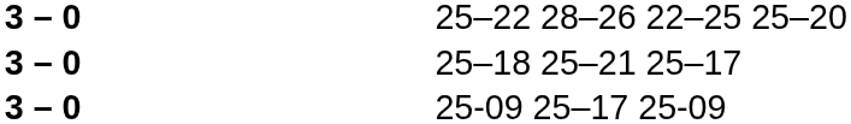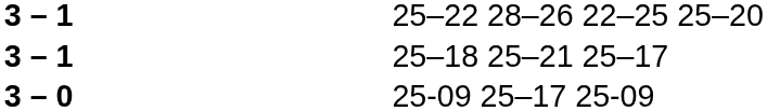 <table width=100% cellspacing=1>
 <tr>
 <th width=20%></th>
 <th width=12%></th>
 <th width=20%></th>
 <th width=33%></th>
 <td></td>
 </tr>
 <tr style=font-size:90%>
 <td align=right><strong></strong></td>
-<td align=center><strong>3 – 0</strong></td>
+<td align=center><strong>3 – 1</strong></td>
 <td></td>
 <td>25–22 28–26 22–25 25–20</td>
 <td></td>
 </tr>
 <tr style=font-size:90%>
 <td align=right><strong></strong></td>
-<td align=center><strong>3 – 0</strong></td>
+<td align=center><strong>3 – 1</strong></td>
 <td></td>
 <td>25–18 25–21 25–17</td>
 <td></td>
 </tr>
 <tr style=font-size:90%>
 <td align=right><strong></strong></td>
 <td align=center><strong>3 – 0</strong></td>
 <td></td>
 <td>25-09 25–17 25-09</td>
 </tr>
 </table>
